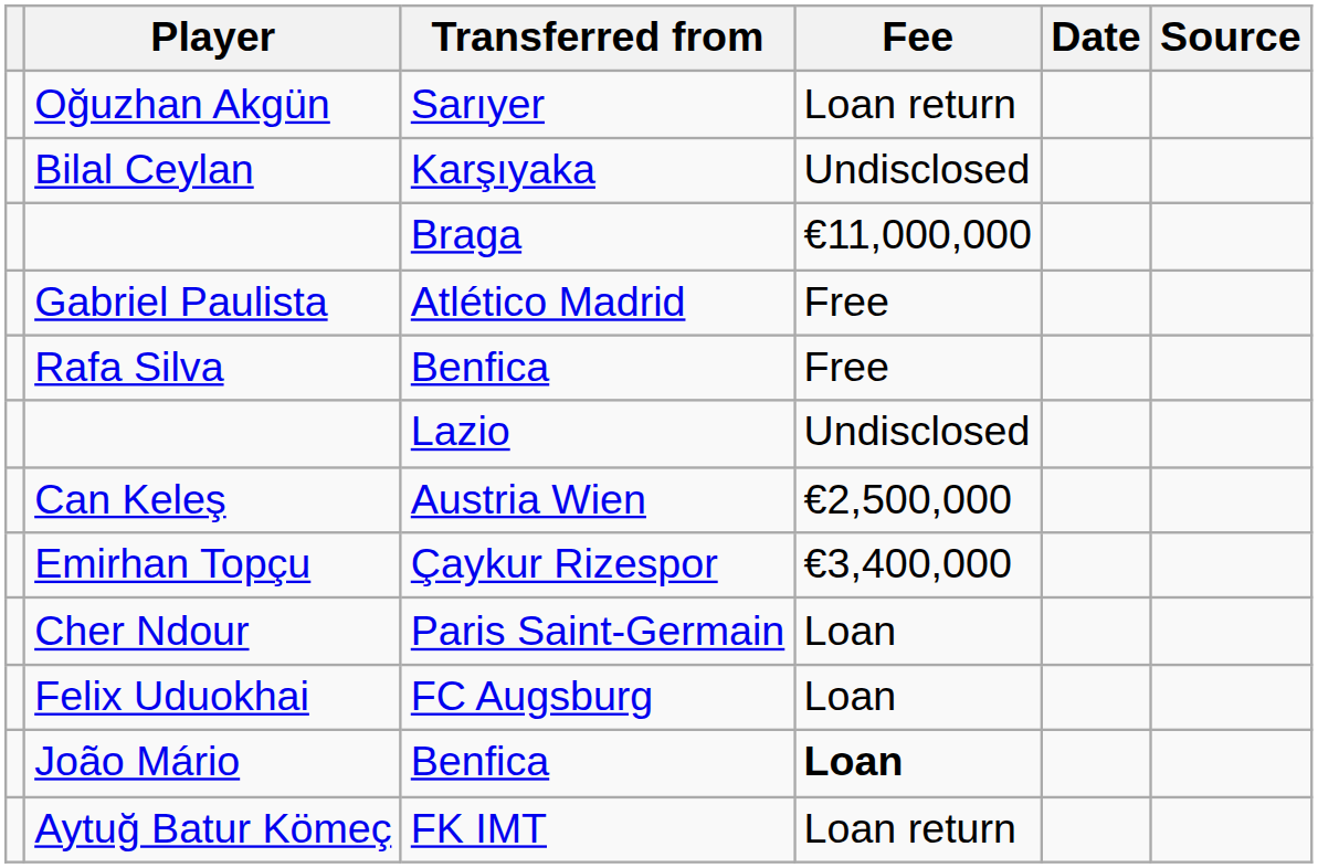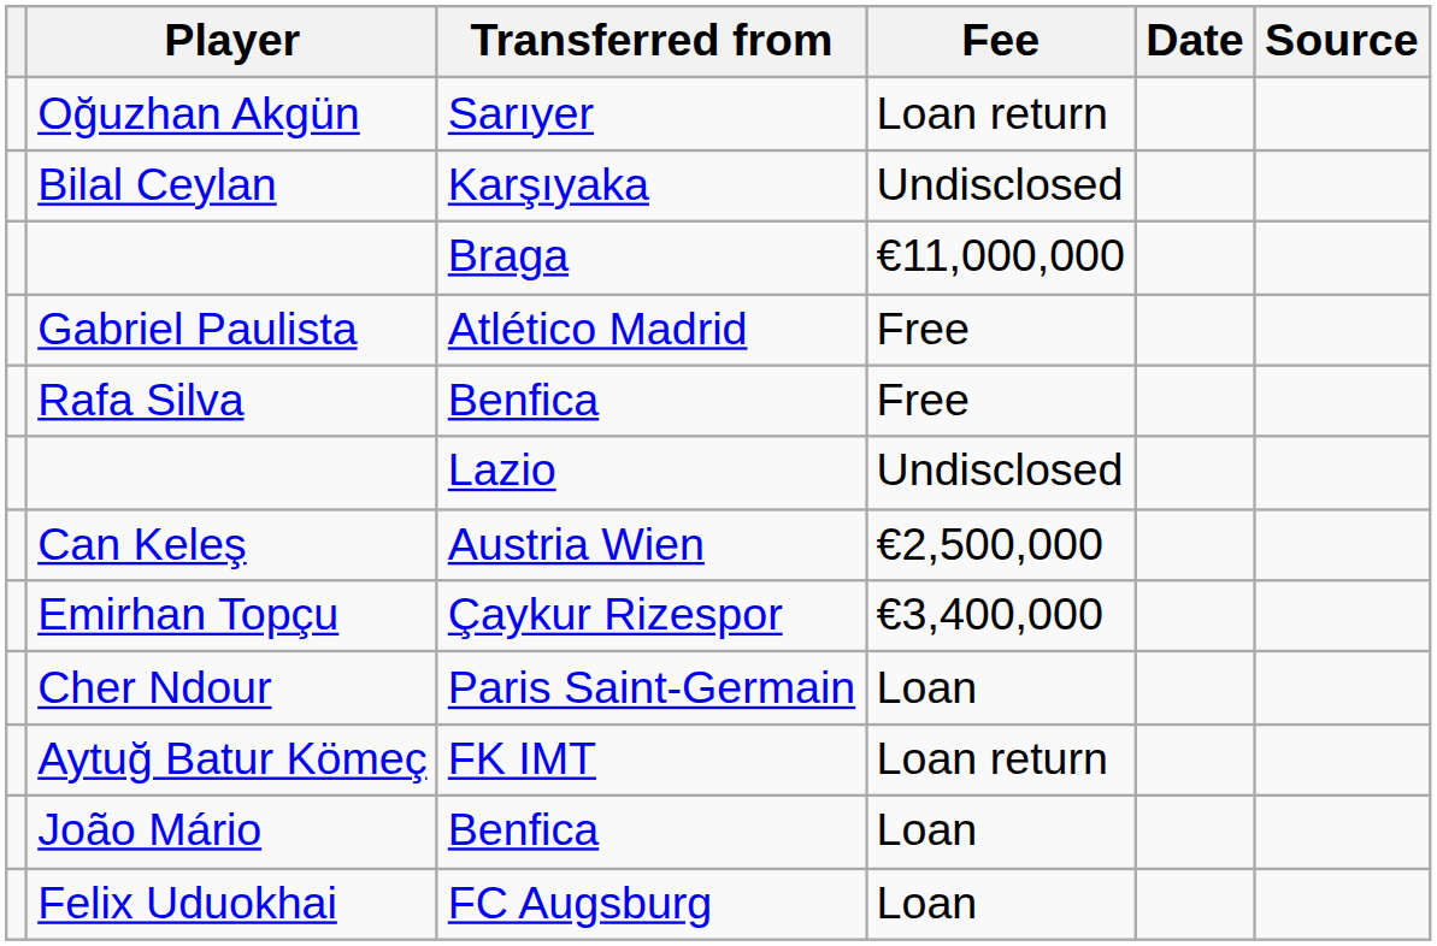 <table class="wikitable plainrowheaders sortable">
 <tr>
 <th></th>
 <th scope="col">Player</th>
 <th>Transferred from</th>
 <th style="width: 80px;">Fee</th>
 <th scope="col">Date</th>
 <th scope="col">Source</th>
 </tr>
 <tr>
 <td style="text-align:center"></td>
 <td> <a href='#'>Oğuzhan Akgün</a></td>
 <td> <a href='#'>Sarıyer</a></td>
 <td>Loan return</td>
 <td></td>
 <td></td>
 </tr>
 <tr>
 <td style="text-align:center"></td>
 <td> <a href='#'>Bilal Ceylan</a></td>
 <td> <a href='#'>Karşıyaka</a></td>
 <td>Undisclosed</td>
 <td></td>
 <td></td>
 </tr>
 <tr>
 <td style="text-align:center"></td>
 <td></td>
 <td> <a href='#'>Braga</a></td>
 <td>€11,000,000</td>
 <td></td>
 <td></td>
 </tr>
 <tr>
 <td style="text-align:center"></td>
 <td> <a href='#'>Gabriel Paulista</a></td>
 <td> <a href='#'>Atlético Madrid</a></td>
 <td>Free</td>
 <td></td>
 <td></td>
 </tr>
 <tr>
 <td style="text-align:center"></td>
 <td> <a href='#'>Rafa Silva</a></td>
 <td> <a href='#'>Benfica</a></td>
 <td>Free</td>
 <td></td>
 <td></td>
 </tr>
 <tr>
 <td style="text-align:center"></td>
 <td></td>
 <td> <a href='#'>Lazio</a></td>
 <td>Undisclosed</td>
 <td></td>
 <td></td>
 </tr>
 <tr>
 <td style="text-align:center"></td>
 <td> <a href='#'>Can Keleş</a></td>
 <td> <a href='#'>Austria Wien</a></td>
 <td>€2,500,000</td>
 <td></td>
 <td></td>
 </tr>
 <tr>
 <td style="text-align:center"></td>
 <td> <a href='#'>Emirhan Topçu</a></td>
 <td> <a href='#'>Çaykur Rizespor</a></td>
 <td>€3,400,000</td>
 <td></td>
 <td></td>
 </tr>
 <tr>
 <td style="text-align:center"></td>
 <td> <a href='#'>Cher Ndour</a></td>
 <td> <a href='#'>Paris Saint-Germain</a></td>
 <td>Loan</td>
 <td></td>
 <td></td>
 </tr>
 <tr>
 <td style="text-align:center"></td>
-<td> <a href='#'>Felix Uduokhai</a></td>
-<td> <a href='#'>FC Augsburg</a></td>
-<td>Loan</td>
+<td> <a href='#'>Aytuğ Batur Kömeç</a></td>
+<td> <a href='#'>FK IMT</a></td>
+<td>Loan return</td>
 <td></td>
 <td></td>
 </tr>
 <tr>
 <td style="text-align:center"></td>
 <td> <a href='#'>João Mário</a></td>
 <td> <a href='#'>Benfica</a></td>
-<td><strong>Loan</strong></td>
+<td>Loan</td>
 <td></td>
 <td></td>
 </tr>
 <tr>
 <td style="text-align:center"></td>
-<td> <a href='#'>Aytuğ Batur Kömeç</a></td>
-<td> <a href='#'>FK IMT</a></td>
-<td>Loan return</td>
+<td> <a href='#'>Felix Uduokhai</a></td>
+<td> <a href='#'>FC Augsburg</a></td>
+<td>Loan</td>
 <td></td>
 <td></td>
 </tr>
 </table>
